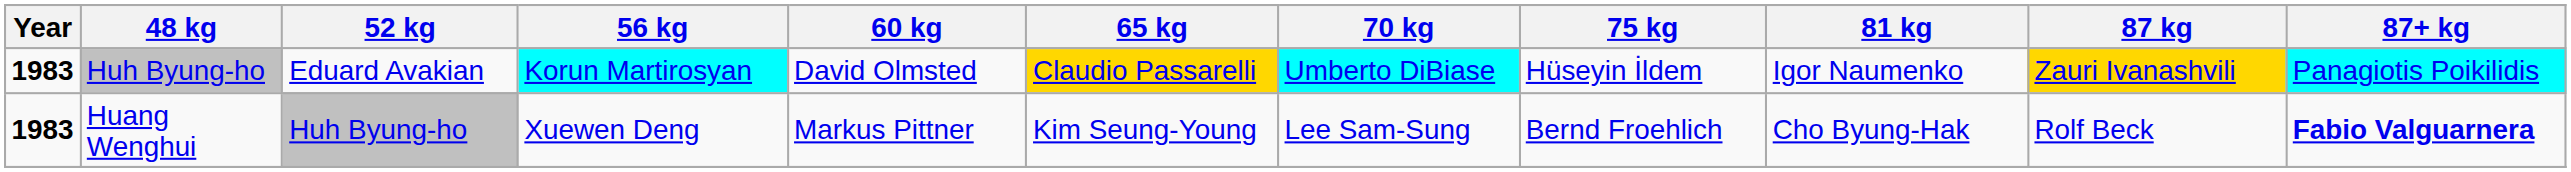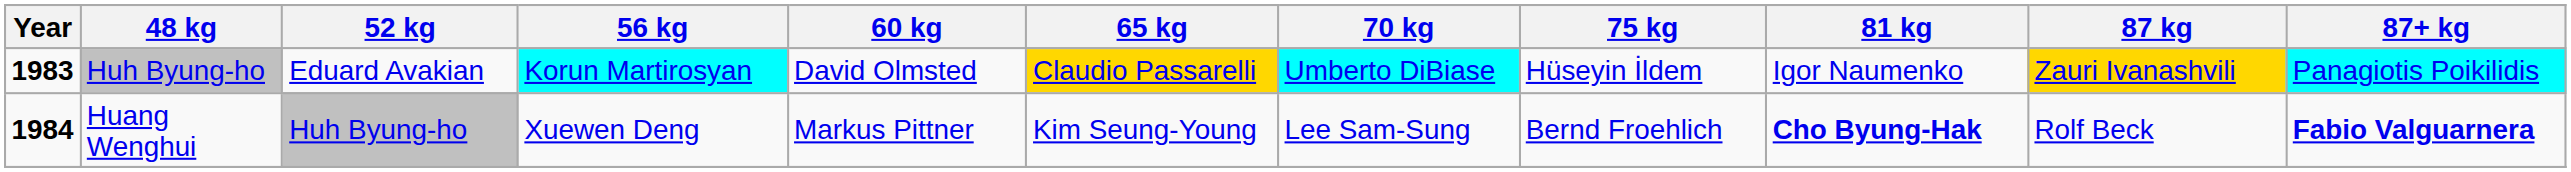 <table class="wikitable sortable"  style="font-size: 85%">
 <tr>
 <th>Year</th>
 <th width=200><a href='#'>48 kg</a></th>
 <th width=275><a href='#'>52 kg</a></th>
 <th width=275><a href='#'>56 kg</a></th>
 <th width=275><a href='#'>60 kg</a></th>
 <th width=275><a href='#'>65 kg</a></th>
 <th width=275><a href='#'>70 kg</a></th>
 <th width=275><a href='#'>75 kg</a></th>
 <th width=275><a href='#'>81 kg</a></th>
 <th width=275><a href='#'>87 kg</a></th>
 <th width=275><a href='#'>87+ kg</a></th>
 </tr>
 <tr>
 <td><strong>1983</strong></td>
 <td bgcolor="Silver"> <a href='#'>Huh Byung-ho</a></td>
 <td> <a href='#'>Eduard Avakian</a></td>
 <td bgcolor="aqua"> <a href='#'>Korun Martirosyan</a></td>
 <td> <a href='#'>David Olmsted</a></td>
 <td bgcolor="gold"> <a href='#'>Claudio Passarelli</a></td>
 <td bgcolor="aqua"> <a href='#'>Umberto DiBiase</a></td>
 <td> <a href='#'>Hüseyin İldem</a></td>
 <td> <a href='#'>Igor Naumenko</a></td>
 <td bgcolor="gold"> <a href='#'>Zauri Ivanashvili</a></td>
 <td bgcolor="aqua"> <a href='#'>Panagiotis Poikilidis</a></td>
 </tr>
 <tr>
-<td><strong>1983</strong></td>
+<td><strong>1984</strong></td>
 <td> <a href='#'>Huang Wenghui</a></td>
 <td bgcolor="Silver"> <a href='#'>Huh Byung-ho</a></td>
 <td> <a href='#'>Xuewen Deng</a></td>
 <td> <a href='#'>Markus Pittner</a></td>
 <td> <a href='#'>Kim Seung-Young</a></td>
 <td> <a href='#'>Lee Sam-Sung</a></td>
 <td> <a href='#'>Bernd Froehlich</a></td>
-<td> <a href='#'>Cho Byung-Hak</a></td>
+<td><strong> <a href='#'>Cho Byung-Hak</a></strong></td>
 <td> <a href='#'>Rolf Beck</a></td>
 <td><strong> <a href='#'>Fabio Valguarnera</a></strong></td>
 </tr>
 <tr>
 </tr>
 </table>
